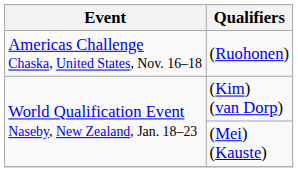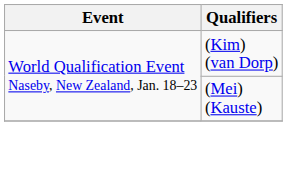 <table class="wikitable">
 <tr>
 <th>Event</th>
 <th>Qualifiers</th>
-</tr>
-<tr>
-<td><a href='#'>Americas Challenge</a><br> <small><a href='#'>Chaska</a>, <a href='#'>United States</a>, Nov. 16–18</small></td>
-<td> (<a href='#'>Ruohonen</a>)</td>
 </tr>
 <tr>
 <td rowspan=2><a href='#'>World Qualification Event</a> <br> <small><a href='#'>Naseby</a>, <a href='#'>New Zealand</a>, Jan. 18–23</small></td>
 <td> (<a href='#'>Kim</a>) <br>  (<a href='#'>van Dorp</a>)</td>
 </tr>
 <tr>
 <td> (<a href='#'>Mei</a>) <br>  (<a href='#'>Kauste</a>)</td>
 </tr>
 <tr>
 </tr>
 </table>
